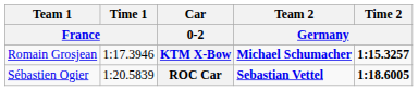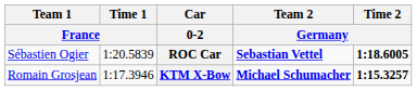 <table class="wikitable">
 <tr>
 <th>Team 1</th>
 <th>Time 1</th>
 <th>Car</th>
 <th>Team 2</th>
 <th>Time 2</th>
 </tr>
 <tr>
 <th colspan=2> <a href='#'>France</a></th>
 <th>0-2</th>
 <th colspan=2> <a href='#'>Germany</a></th>
 </tr>
 <tr>
+<td><a href='#'>Sébastien Ogier</a></td>
+<td>1:20.5839</td>
+<th>ROC Car</th>
+<td><strong><a href='#'>Sebastian Vettel</a></strong></td>
+<td><strong>1:18.6005</strong></td>
+</tr>
+<tr>
 <td><a href='#'>Romain Grosjean</a></td>
 <td>1:17.3946</td>
 <th><a href='#'>KTM X-Bow</a></th>
 <td><strong><a href='#'>Michael Schumacher</a></strong></td>
 <td><strong>1:15.3257</strong></td>
 </tr>
-<tr>
-<td><a href='#'>Sébastien Ogier</a></td>
-<td>1:20.5839</td>
-<th>ROC Car</th>
-<td><strong><a href='#'>Sebastian Vettel</a></strong></td>
-<td><strong>1:18.6005</strong></td>
-</tr>
 </table>
